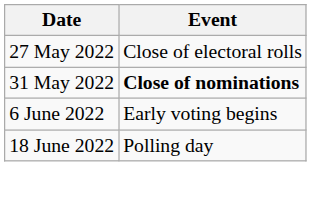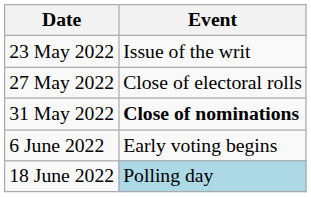 <table class="wikitable">
 <tr>
 <th>Date</th>
 <th>Event</th>
+</tr>
+<tr>
+<td>23 May 2022</td>
+<td>Issue of the writ</td>
 </tr>
 <tr>
 <td>27 May 2022</td>
 <td>Close of electoral rolls</td>
 </tr>
 <tr>
 <td>31 May 2022</td>
 <td><strong>Close of nominations</strong></td>
 </tr>
 <tr>
 <td>6 June 2022</td>
 <td>Early voting begins</td>
 </tr>
 <tr>
 <td>18 June 2022</td>
-<td>Polling day</td>
+<td style="background: lightblue;">Polling day</td>
 </tr>
 </table>
